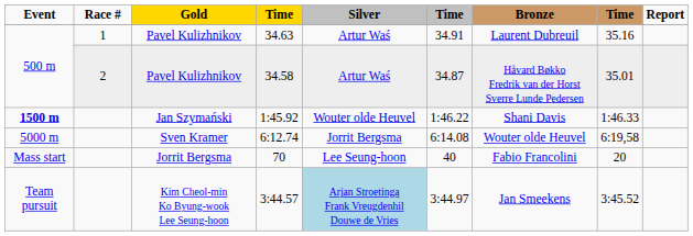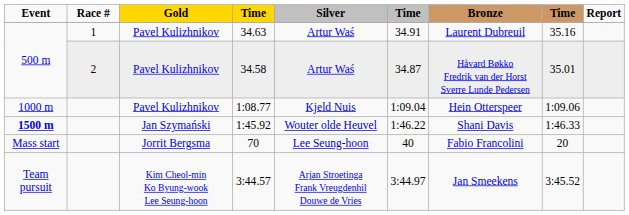 <table class="wikitable">
 <tr>
 <td width="80" align="center"><strong>Event</strong></td>
 <td width="65" align="center"><strong>Race #</strong></td>
 <td width="150" bgcolor="gold" align="center"><strong>Gold</strong></td>
 <td width="50" bgcolor="gold" align="center"><strong>Time</strong></td>
 <td width="150" bgcolor="silver" align="center"><strong>Silver</strong></td>
 <td width="50" bgcolor="silver" align="center"><strong>Time</strong></td>
 <td width="150" bgcolor="#CC9966" align="center"><strong>Bronze</strong></td>
 <td width="50" bgcolor="#CC9966" align="center"><strong>Time</strong></td>
 <td width="50" align="center"><strong>Report</strong></td>
 </tr>
 <tr bgcolor="#cccccc">
 </tr>
 <tr>
 <td rowspan=2 align="center"><a href='#'>500 m</a></td>
 <td align="center">1</td>
 <td align="center"><a href='#'>Pavel Kulizhnikov</a><br><small></small></td>
 <td align="center">34.63</td>
 <td align="center"><a href='#'>Artur Waś</a><br><small></small></td>
 <td align="center">34.91</td>
 <td align="center"><a href='#'>Laurent Dubreuil</a><br><small></small></td>
 <td align="center">35.16</td>
 <td align="center"></td>
 </tr>
 <tr bgcolor="#eeeeee">
 <td align="center">2</td>
 <td align="center"><a href='#'>Pavel Kulizhnikov</a><br><small></small></td>
 <td align="center">34.58</td>
 <td align="center"><a href='#'>Artur Waś</a><br><small></small></td>
 <td align="center">34.87</td>
 <td align="center"><br><small><a href='#'>Håvard Bøkko</a><br><a href='#'>Fredrik van der Horst</a><br><a href='#'>Sverre Lunde Pedersen</a></small></td>
 <td align="center">35.01</td>
 <td align="center"></td>
 </tr>
 <tr>
+<td align="center"><a href='#'>1000 m</a></td>
+<td align="center"></td>
+<td align="center"><a href='#'>Pavel Kulizhnikov</a><br><small></small></td>
+<td align="center">1:08.77</td>
+<td align="center"><a href='#'>Kjeld Nuis</a><br><small></small></td>
+<td align="center">1:09.04</td>
+<td align="center"><a href='#'>Hein Otterspeer</a><br><small></small></td>
+<td align="center">1:09.06</td>
+<td align="center"></td>
+</tr>
+<tr>
 <td align="center"><strong><a href='#'>1500 m</a></strong></td>
 <td align="center"></td>
 <td align="center"><a href='#'>Jan Szymański</a><br><small></small></td>
 <td align="center">1:45.92</td>
 <td align="center"><a href='#'>Wouter olde Heuvel</a><br><small></small></td>
 <td align="center">1:46.22</td>
 <td align="center"><a href='#'>Shani Davis</a><br><small></small></td>
 <td align="center">1:46.33</td>
-<td align="center"></td>
-</tr>
-<tr>
-<td align="center"><a href='#'>5000 m</a></td>
-<td align="center"></td>
-<td align="center"><a href='#'>Sven Kramer</a><br><small></small></td>
-<td align="center">6:12.74</td>
-<td align="center"><a href='#'>Jorrit Bergsma</a><br><small></small></td>
-<td align="center">6:14.08</td>
-<td align="center"><a href='#'>Wouter olde Heuvel</a><br><small></small></td>
-<td align="center">6:19,58</td>
 <td align="center"></td>
 </tr>
 <tr>
 <td align="center"><a href='#'>Mass start</a></td>
 <td align="center"></td>
 <td align="center"><a href='#'>Jorrit Bergsma</a><br><small></small></td>
 <td align="center">70 </td>
 <td align="center"><a href='#'>Lee Seung-hoon</a><br><small></small></td>
 <td align="center">40 </td>
 <td align="center"><a href='#'>Fabio Francolini</a><br><small></small></td>
 <td align="center">20 </td>
 <td align="center"></td>
 </tr>
 <tr>
 <td align="center"><a href='#'>Team pursuit</a></td>
 <td align="center"></td>
 <td align="center"><br><small><a href='#'>Kim Cheol-min</a><br><a href='#'>Ko Byung-wook</a><br><a href='#'>Lee Seung-hoon</a></small></td>
 <td align="center">3:44.57</td>
-<td align="center" style="background: lightblue;"><br><small><a href='#'>Arjan Stroetinga</a><br><a href='#'>Frank Vreugdenhil</a><br><a href='#'>Douwe de Vries</a></small></td>
+<td align="center"><br><small><a href='#'>Arjan Stroetinga</a><br><a href='#'>Frank Vreugdenhil</a><br><a href='#'>Douwe de Vries</a></small></td>
 <td align="center">3:44.97</td>
 <td align="center"><a href='#'>Jan Smeekens</a><br><small></small></td>
 <td align="center">3:45.52</td>
 <td align="center"></td>
 </tr>
 </table>
